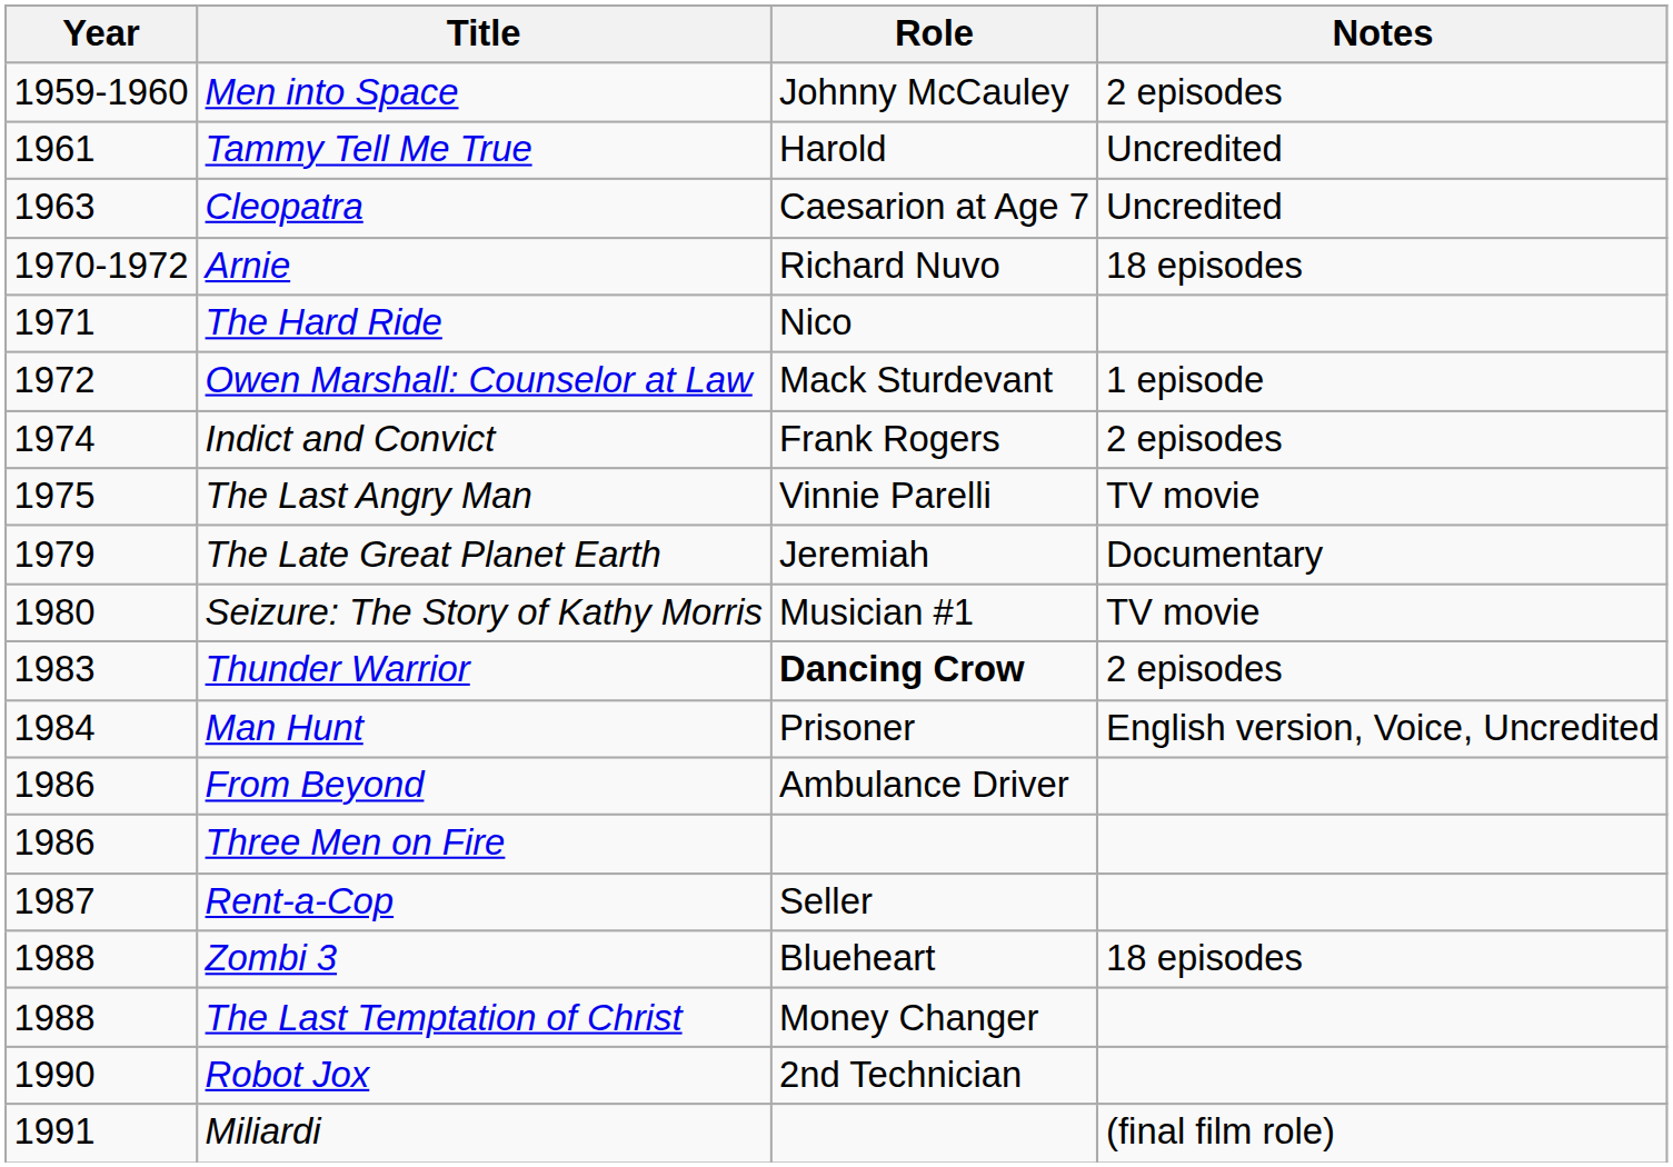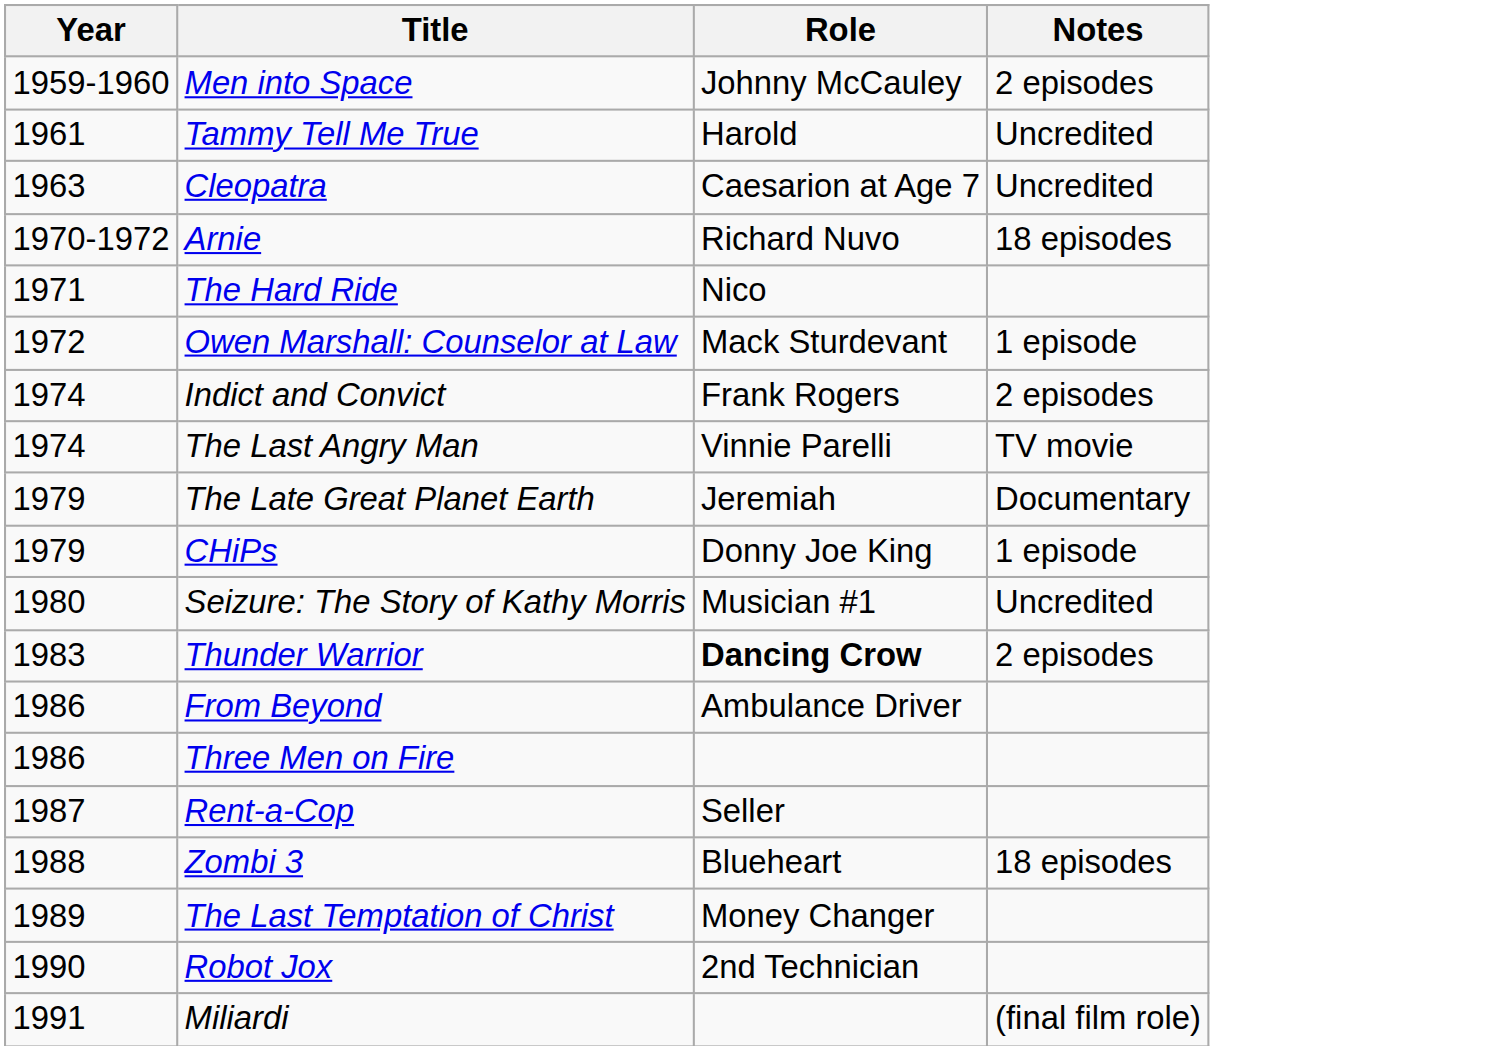 <table class="wikitable">
 <tr>
 <th>Year</th>
 <th>Title</th>
 <th>Role</th>
 <th>Notes</th>
 </tr>
 <tr>
 <td>1959-1960</td>
 <td><em><a href='#'>Men into Space</a></em></td>
 <td>Johnny McCauley</td>
 <td>2 episodes</td>
 </tr>
 <tr>
 <td>1961</td>
 <td><em><a href='#'>Tammy Tell Me True</a></em></td>
 <td>Harold</td>
 <td>Uncredited</td>
 </tr>
 <tr>
 <td>1963</td>
 <td><em><a href='#'>Cleopatra</a></em></td>
 <td>Caesarion at Age 7</td>
 <td>Uncredited</td>
 </tr>
 <tr>
 <td>1970-1972</td>
 <td><em><a href='#'>Arnie</a></em></td>
 <td>Richard Nuvo</td>
 <td>18 episodes</td>
 </tr>
 <tr>
 <td>1971</td>
 <td><em><a href='#'>The Hard Ride</a></em></td>
 <td>Nico</td>
 <td></td>
 </tr>
 <tr>
 <td>1972</td>
 <td><em><a href='#'>Owen Marshall: Counselor at Law</a></em></td>
 <td>Mack Sturdevant</td>
 <td>1 episode</td>
 </tr>
 <tr>
 <td>1974</td>
 <td><em>Indict and Convict</em></td>
 <td>Frank Rogers</td>
 <td>2 episodes</td>
 </tr>
 <tr>
-<td>1975</td>
+<td>1974</td>
 <td><em>The Last Angry Man</em></td>
 <td>Vinnie Parelli</td>
 <td>TV movie</td>
 </tr>
 <tr>
 <td>1979</td>
 <td><em>The Late Great Planet Earth</em></td>
 <td>Jeremiah</td>
 <td>Documentary</td>
 </tr>
 <tr>
+<td>1979</td>
+<td><em><a href='#'>CHiPs</a></em></td>
+<td>Donny Joe King</td>
+<td>1 episode</td>
+</tr>
+<tr>
 <td>1980</td>
 <td><em>Seizure: The Story of Kathy Morris</em></td>
 <td>Musician #1</td>
-<td>TV movie</td>
+<td>Uncredited</td>
 </tr>
 <tr>
 <td>1983</td>
 <td><em><a href='#'>Thunder Warrior</a></em></td>
 <td><strong>Dancing Crow</strong></td>
 <td>2 episodes</td>
-</tr>
-<tr>
-<td>1984</td>
-<td><em><a href='#'>Man Hunt</a></em></td>
-<td>Prisoner</td>
-<td>English version, Voice, Uncredited</td>
 </tr>
 <tr>
 <td>1986</td>
 <td><em><a href='#'>From Beyond</a></em></td>
 <td>Ambulance Driver</td>
 <td></td>
 </tr>
 <tr>
 <td>1986</td>
 <td><em><a href='#'>Three Men on Fire</a></em></td>
 <td></td>
 <td></td>
 </tr>
 <tr>
 <td>1987</td>
 <td><em><a href='#'>Rent-a-Cop</a></em></td>
 <td>Seller</td>
 <td></td>
 </tr>
 <tr>
 <td>1988</td>
 <td><em><a href='#'>Zombi 3</a></em></td>
 <td>Blueheart</td>
 <td>18 episodes</td>
 </tr>
 <tr>
-<td>1988</td>
+<td>1989</td>
 <td><em><a href='#'>The Last Temptation of Christ</a></em></td>
 <td>Money Changer</td>
 <td></td>
 </tr>
 <tr>
 <td>1990</td>
 <td><em><a href='#'>Robot Jox</a></em></td>
 <td>2nd Technician</td>
 <td></td>
 </tr>
 <tr>
 <td>1991</td>
 <td><em>Miliardi</em></td>
 <td></td>
 <td>(final film role)</td>
 </tr>
 </table>
